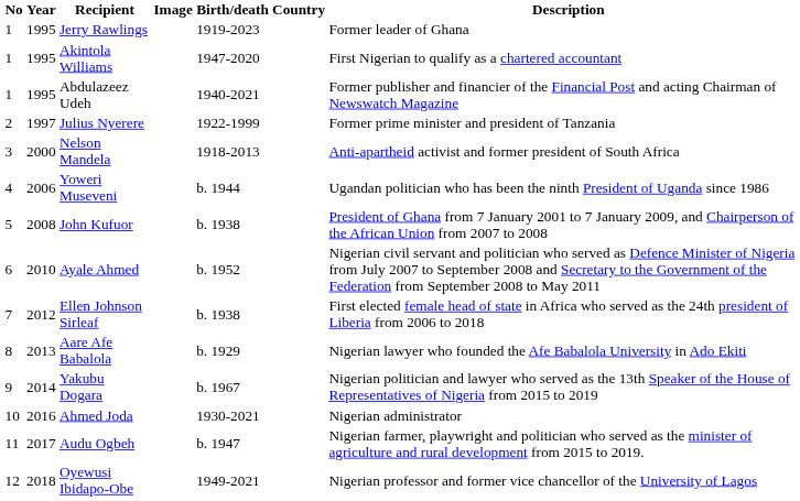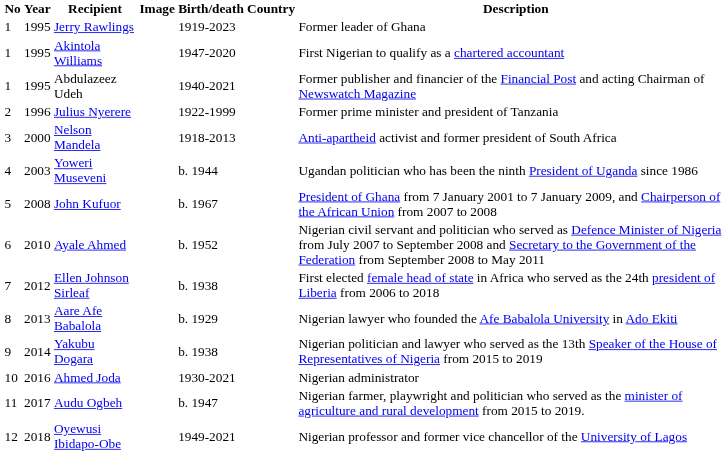 <table>
 <tr>
 <th>No</th>
 <th>Year</th>
 <th>Recipient</th>
 <th>Image</th>
 <th>Birth/death</th>
 <th>Country</th>
 <th>Description</th>
 </tr>
 <tr>
 <td>1</td>
 <td>1995</td>
 <td><a href='#'>Jerry Rawlings</a></td>
 <td></td>
 <td>1919-2023</td>
 <td></td>
 <td>Former leader of Ghana</td>
 </tr>
 <tr>
 <td>1</td>
 <td>1995</td>
 <td><a href='#'>Akintola Williams</a></td>
 <td></td>
 <td>1947-2020</td>
 <td></td>
 <td>First Nigerian to qualify as a <a href='#'>chartered accountant</a></td>
 </tr>
 <tr>
 <td>1</td>
 <td>1995</td>
 <td>Abdulazeez Udeh</td>
 <td></td>
 <td>1940-2021</td>
 <td></td>
 <td>Former publisher and financier of the <a href='#'>Financial Post</a> and acting Chairman of <a href='#'>Newswatch Magazine</a></td>
 </tr>
 <tr>
 <td>2</td>
-<td>1997</td>
+<td>1996</td>
 <td><a href='#'>Julius Nyerere</a></td>
 <td></td>
 <td>1922-1999</td>
 <td></td>
 <td>Former prime minister and president of Tanzania</td>
 </tr>
 <tr>
 <td>3</td>
 <td>2000</td>
 <td><a href='#'>Nelson Mandela</a></td>
 <td></td>
 <td>1918-2013</td>
 <td></td>
 <td><a href='#'>Anti-apartheid</a> activist and former president of South Africa</td>
 </tr>
 <tr>
 <td>4</td>
-<td>2006</td>
+<td>2003</td>
 <td><a href='#'>Yoweri Museveni</a></td>
 <td></td>
 <td>b. 1944</td>
 <td></td>
 <td>Ugandan politician who has been the ninth <a href='#'>President of Uganda</a> since 1986</td>
 </tr>
 <tr>
 <td>5</td>
 <td>2008</td>
 <td><a href='#'>John Kufuor</a></td>
 <td></td>
-<td>b. 1938</td>
+<td>b. 1967</td>
 <td></td>
 <td><a href='#'>President of Ghana</a> from 7 January 2001 to 7 January 2009, and <a href='#'>Chairperson of the African Union</a> from 2007 to 2008</td>
 </tr>
 <tr>
 <td>6</td>
 <td>2010</td>
 <td><a href='#'>Ayale Ahmed</a></td>
 <td></td>
 <td>b. 1952</td>
 <td></td>
 <td>Nigerian civil servant and politician who served as <a href='#'>Defence Minister of Nigeria</a> from July 2007 to September 2008 and <a href='#'>Secretary to the Government of the Federation</a> from September 2008 to May 2011</td>
 </tr>
 <tr>
 <td>7</td>
 <td>2012</td>
 <td><a href='#'>Ellen Johnson Sirleaf</a></td>
 <td></td>
 <td>b. 1938</td>
 <td></td>
 <td>First elected <a href='#'>female head of state</a> in Africa who served as the 24th <a href='#'>president of Liberia</a> from 2006 to 2018</td>
 </tr>
 <tr>
 <td>8</td>
 <td>2013</td>
 <td><a href='#'>Aare Afe Babalola</a></td>
 <td></td>
 <td>b. 1929</td>
 <td></td>
 <td>Nigerian lawyer who founded the <a href='#'>Afe Babalola University</a> in <a href='#'>Ado Ekiti</a></td>
 </tr>
 <tr>
 <td>9</td>
 <td>2014</td>
 <td><a href='#'>Yakubu Dogara</a></td>
 <td></td>
-<td>b. 1967</td>
+<td>b. 1938</td>
 <td></td>
 <td>Nigerian politician and lawyer who served as the 13th <a href='#'>Speaker of the House of Representatives of Nigeria</a> from 2015 to 2019</td>
 </tr>
 <tr>
 <td>10</td>
 <td>2016</td>
 <td><a href='#'>Ahmed Joda</a></td>
 <td></td>
 <td>1930-2021</td>
 <td></td>
 <td>Nigerian administrator</td>
 </tr>
 <tr>
 <td>11</td>
 <td>2017</td>
 <td><a href='#'>Audu Ogbeh</a></td>
 <td></td>
 <td>b. 1947</td>
 <td></td>
 <td>Nigerian farmer, playwright and politician who served as the <a href='#'>minister of agriculture and rural development</a> from 2015 to 2019.</td>
 </tr>
 <tr>
 <td>12</td>
 <td>2018</td>
 <td><a href='#'>Oyewusi Ibidapo-Obe</a></td>
 <td></td>
 <td>1949-2021</td>
 <td></td>
 <td>Nigerian professor and former vice chancellor of the <a href='#'>University of Lagos</a></td>
 </tr>
 </table>
